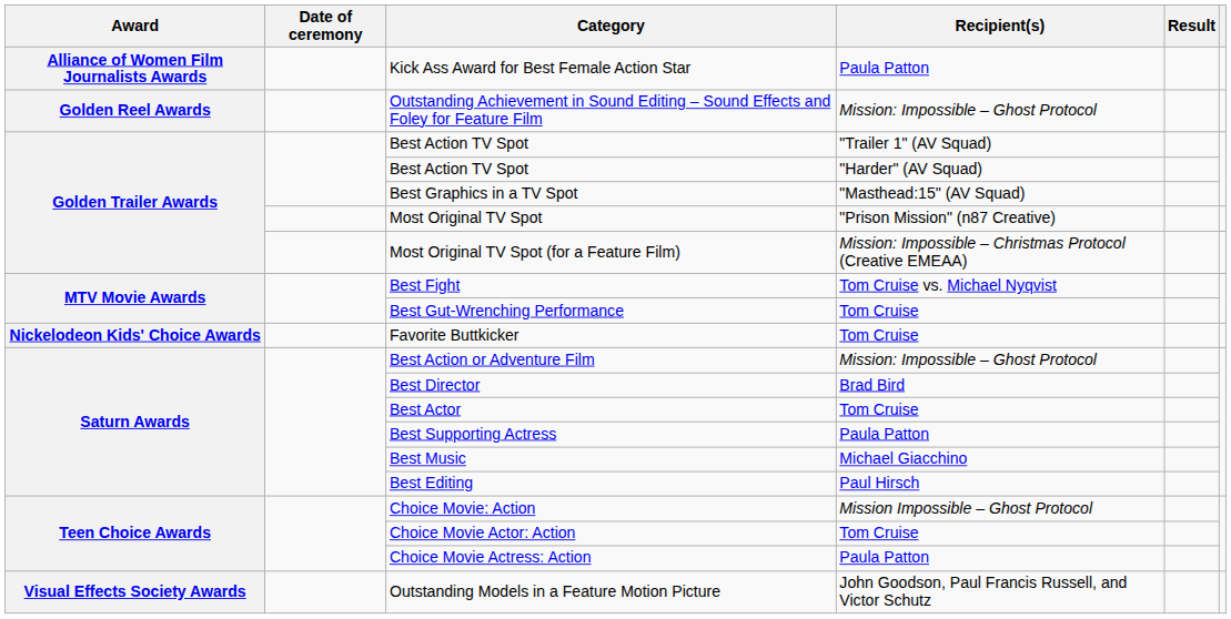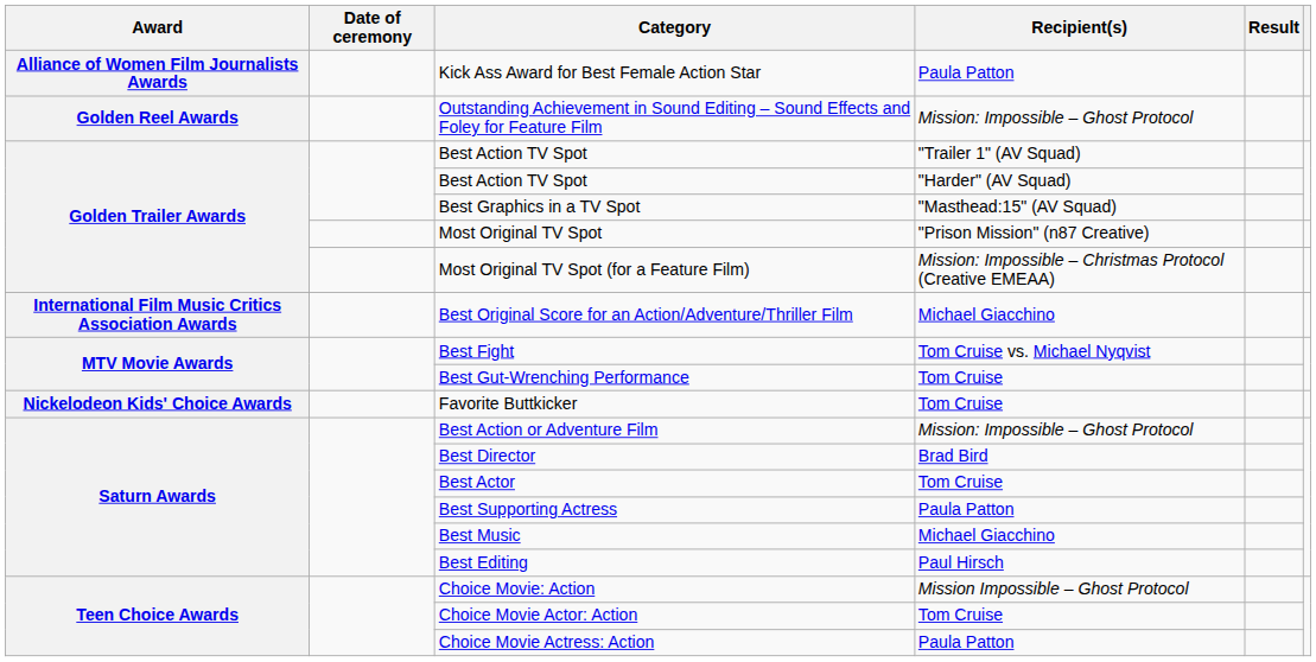 <table class="wikitable sortable plainrowheaders" style="width: 99%">
 <tr>
 <th scope="col">Award</th>
 <th scope="col">Date of ceremony</th>
 <th scope="col">Category</th>
 <th scope="col">Recipient(s)</th>
 <th scope="col">Result</th>
 <th scope="col" class="unsortable"></th>
 </tr>
 <tr>
 <th scope="row"><a href='#'>Alliance of Women Film Journalists Awards</a></th>
 <td></td>
 <td>Kick Ass Award for Best Female Action Star</td>
 <td data-sort-value="Patton, Paula"><a href='#'>Paula Patton</a></td>
 <td></td>
 <td style="text-align:center;"><br></td>
 </tr>
 <tr>
 <th scope="row"><a href='#'>Golden Reel Awards</a></th>
 <td></td>
 <td><a href='#'>Outstanding Achievement in Sound Editing – Sound Effects and Foley for Feature Film</a></td>
 <td><em>Mission: Impossible – Ghost Protocol</em></td>
 <td></td>
 <td style="text-align:center;"><br></td>
 </tr>
 <tr>
 <th scope="rowgroup" rowspan="5"><a href='#'>Golden Trailer Awards</a></th>
 <td rowspan="3"></td>
 <td>Best Action TV Spot</td>
 <td data-sort-value="Trailer 1">"Trailer 1" (AV Squad)</td>
 <td></td>
 <td rowspan="3" style="text-align:center;"><br></td>
 </tr>
 <tr>
 <td>Best Action TV Spot</td>
 <td data-sort-value="Harder">"Harder" (AV Squad)</td>
 <td></td>
 </tr>
 <tr>
 <td>Best Graphics in a TV Spot</td>
 <td data-sort-value="Masthead:15">"Masthead:15" (AV Squad)</td>
 <td></td>
 </tr>
 <tr>
 <td></td>
 <td>Most Original TV Spot</td>
 <td data-sort-value="Prison Mission">"Prison Mission" (n87 Creative)</td>
 <td></td>
 <td style="text-align:center;"><br></td>
 </tr>
 <tr>
 <td></td>
 <td>Most Original TV Spot (for a Feature Film)</td>
 <td><em>Mission: Impossible – Christmas Protocol</em> (Creative EMEAA)</td>
 <td></td>
 <td style="text-align:center;"><br></td>
+</tr>
+<tr>
+<th scope="row"><a href='#'>International Film Music Critics Association Awards</a></th>
+<td></td>
+<td><a href='#'>Best Original Score for an Action/Adventure/Thriller Film</a></td>
+<td data-sort-value="Giacchino, Michael"><a href='#'>Michael Giacchino</a></td>
+<td></td>
+<td style="text-align:center;"></td>
 </tr>
 <tr>
 <th scope="rowgroup" rowspan="2"><a href='#'>MTV Movie Awards</a></th>
 <td rowspan="2"><a href='#'></a></td>
 <td><a href='#'>Best Fight</a></td>
 <td data-sort-value="Cruise, Tom vs. Nyqvist, Michael"><a href='#'>Tom Cruise</a> vs. <a href='#'>Michael Nyqvist</a></td>
 <td></td>
 <td rowspan="2" style="text-align:center;"></td>
 </tr>
 <tr>
 <td><a href='#'>Best Gut-Wrenching Performance</a></td>
 <td data-sort-value="Cruise, Tom"><a href='#'>Tom Cruise</a></td>
 <td></td>
 </tr>
 <tr>
 <th scope="row"><a href='#'>Nickelodeon Kids' Choice Awards</a></th>
 <td><a href='#'></a></td>
 <td>Favorite Buttkicker</td>
 <td data-sort-value="Cruise, Tom"><a href='#'>Tom Cruise</a></td>
 <td></td>
 <td style="text-align:center;"></td>
 </tr>
 <tr>
 <th scope="rowgroup" rowspan="6"><a href='#'>Saturn Awards</a></th>
 <td rowspan="6"><a href='#'></a></td>
 <td><a href='#'>Best Action or Adventure Film</a></td>
 <td><em>Mission: Impossible – Ghost Protocol</em></td>
 <td></td>
 <td rowspan="6" style="text-align:center;"><br></td>
 </tr>
 <tr>
 <td><a href='#'>Best Director</a></td>
 <td data-sort-value="Bird, Brad"><a href='#'>Brad Bird</a></td>
 <td></td>
 </tr>
 <tr>
 <td><a href='#'>Best Actor</a></td>
 <td data-sort-value="Cruise, Tom"><a href='#'>Tom Cruise</a></td>
 <td></td>
 </tr>
 <tr>
 <td><a href='#'>Best Supporting Actress</a></td>
 <td data-sort-value="Patton, Paula"><a href='#'>Paula Patton</a></td>
 <td></td>
 </tr>
 <tr>
 <td><a href='#'>Best Music</a></td>
 <td data-sort-value="Giacchino, Michael"><a href='#'>Michael Giacchino</a></td>
 <td></td>
 </tr>
 <tr>
 <td><a href='#'>Best Editing</a></td>
 <td data-sort-value="Hirsch, Paul"><a href='#'>Paul Hirsch</a></td>
 <td></td>
 </tr>
 <tr>
 <th scope="rowgroup" rowspan="3"><a href='#'>Teen Choice Awards</a></th>
 <td rowspan="3"><a href='#'></a></td>
 <td><a href='#'>Choice Movie: Action</a></td>
 <td><em>Mission Impossible – Ghost Protocol</em></td>
 <td></td>
 <td rowspan="3" style="text-align:center;"></td>
 </tr>
 <tr>
 <td><a href='#'>Choice Movie Actor: Action</a></td>
 <td data-sort-value="Cruise, Tom"><a href='#'>Tom Cruise</a></td>
 <td></td>
 </tr>
 <tr>
 <td><a href='#'>Choice Movie Actress: Action</a></td>
 <td data-sort-value="Patton, Paula"><a href='#'>Paula Patton</a></td>
 <td></td>
 </tr>
-<tr>
-<th scope="row"><a href='#'>Visual Effects Society Awards</a></th>
-<td><a href='#'></a></td>
-<td>Outstanding Models in a Feature Motion Picture</td>
-<td data-sort-value="Goodson, John; Russell, Paul Francis; and Schutz, Victor">John Goodson, Paul Francis Russell, and Victor Schutz</td>
-<td></td>
-<td style="text-align:center;"><br></td>
-</tr>
 </table>
